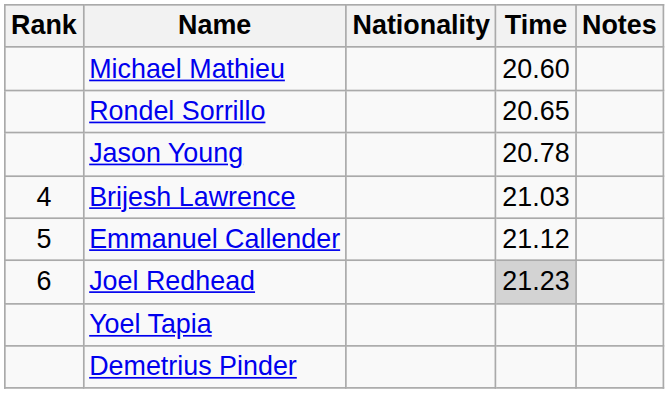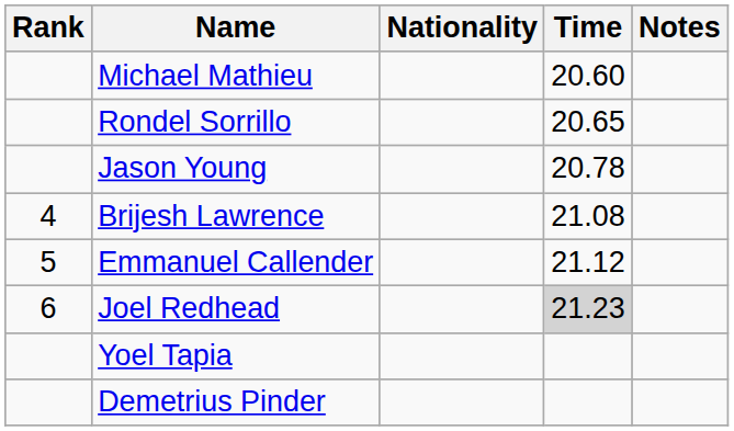 <table class="wikitable sortable" style="text-align:center">
 <tr>
 <th>Rank</th>
 <th>Name</th>
 <th>Nationality</th>
 <th>Time</th>
 <th>Notes</th>
 </tr>
 <tr>
 <td></td>
 <td align=left><a href='#'>Michael Mathieu</a></td>
 <td align=left></td>
 <td>20.60</td>
 <td></td>
 </tr>
 <tr>
 <td></td>
 <td align=left><a href='#'>Rondel Sorrillo</a></td>
 <td align=left></td>
 <td>20.65</td>
 <td></td>
 </tr>
 <tr>
 <td></td>
 <td align=left><a href='#'>Jason Young</a></td>
 <td align=left></td>
 <td>20.78</td>
 <td></td>
 </tr>
 <tr>
 <td>4</td>
 <td align=left><a href='#'>Brijesh Lawrence</a></td>
 <td align=left></td>
-<td>21.03</td>
+<td>21.08</td>
 <td></td>
 </tr>
 <tr>
 <td>5</td>
 <td align=left><a href='#'>Emmanuel Callender</a></td>
 <td align=left></td>
 <td>21.12</td>
 <td></td>
 </tr>
 <tr>
 <td>6</td>
 <td align=left><a href='#'>Joel Redhead</a></td>
 <td align=left></td>
 <td style="background: lightgrey;">21.23</td>
 <td></td>
 </tr>
 <tr>
 <td></td>
 <td align=left><a href='#'>Yoel Tapia</a></td>
 <td align=left></td>
 <td></td>
 <td></td>
 </tr>
 <tr>
 <td></td>
 <td align=left><a href='#'>Demetrius Pinder</a></td>
 <td align=left></td>
 <td></td>
 <td></td>
 </tr>
 </table>
